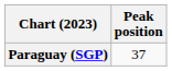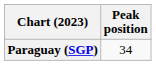 <table class="wikitable sortable plainrowheaders" style="text-align:center">
 <tr>
 <th scope="col">Chart (2023)</th>
 <th scope="col">Peak<br>position</th>
 </tr>
 <tr>
 <th scope="row">Paraguay (<a href='#'>SGP</a>)</th>
-<td>37</td>
+<td>34</td>
 </tr>
 </table>
